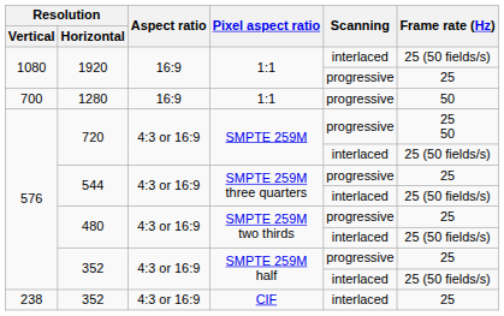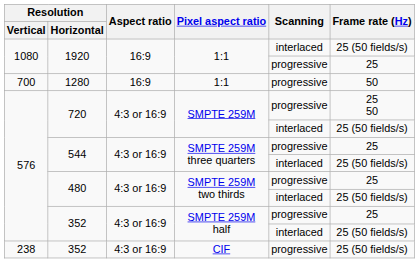 <table class="wikitable" style="text-align:center;">
 <tr style="background:#eee;">
 <th colspan="2">Resolution</th>
 <th rowspan="2">Aspect ratio</th>
 <th rowspan="2"><a href='#'>Pixel aspect ratio</a></th>
 <th rowspan="2">Scanning</th>
 <th rowspan="2">Frame rate (<a href='#'>Hz</a>)</th>
 </tr>
 <tr style="background:#eee;">
 <th>Vertical</th>
 <th>Horizontal</th>
 </tr>
 <tr>
 <td rowspan="2">1080</td>
 <td rowspan="2">1920</td>
 <td rowspan="2">16:9</td>
 <td rowspan="2">1:1</td>
 <td>interlaced</td>
 <td>25 (50 fields/s)</td>
 </tr>
 <tr>
 <td>progressive</td>
 <td>25</td>
 </tr>
 <tr>
 <td>700</td>
 <td>1280</td>
 <td>16:9</td>
 <td>1:1</td>
 <td>progressive</td>
 <td>50</td>
 </tr>
 <tr>
 <td rowspan="8">576</td>
 <td rowspan="2">720</td>
 <td rowspan="2">4:3 or 16:9</td>
 <td rowspan="2"><a href='#'>SMPTE 259M</a></td>
 <td>progressive</td>
 <td>25 <br> 50</td>
 </tr>
 <tr>
 <td>interlaced</td>
 <td>25 (50 fields/s)</td>
 </tr>
 <tr>
 <td rowspan="2">544</td>
 <td rowspan="2">4:3 or 16:9</td>
 <td rowspan="2"><a href='#'>SMPTE 259M</a><br>three quarters</td>
 <td>progressive</td>
 <td>25</td>
 </tr>
 <tr>
 <td>interlaced</td>
 <td>25 (50 fields/s)</td>
 </tr>
 <tr>
 <td rowspan="2">480</td>
 <td rowspan="2">4:3 or 16:9</td>
 <td rowspan="2"><a href='#'>SMPTE 259M</a><br>two thirds</td>
 <td>progressive</td>
 <td>25</td>
 </tr>
 <tr>
 <td>interlaced</td>
 <td>25 (50 fields/s)</td>
 </tr>
 <tr>
 <td rowspan="2">352</td>
 <td rowspan="2">4:3 or 16:9</td>
 <td rowspan="2"><a href='#'>SMPTE 259M</a><br>half</td>
 <td>progressive</td>
 <td>25</td>
 </tr>
 <tr>
 <td>interlaced</td>
 <td>25 (50 fields/s)</td>
 </tr>
 <tr>
 <td>238</td>
 <td>352</td>
 <td>4:3 or 16:9</td>
 <td><a href='#'>CIF</a></td>
-<td>interlaced</td>
-<td>25</td>
+<td>progressive</td>
+<td>25 (50 fields/s)</td>
 </tr>
 </table>
